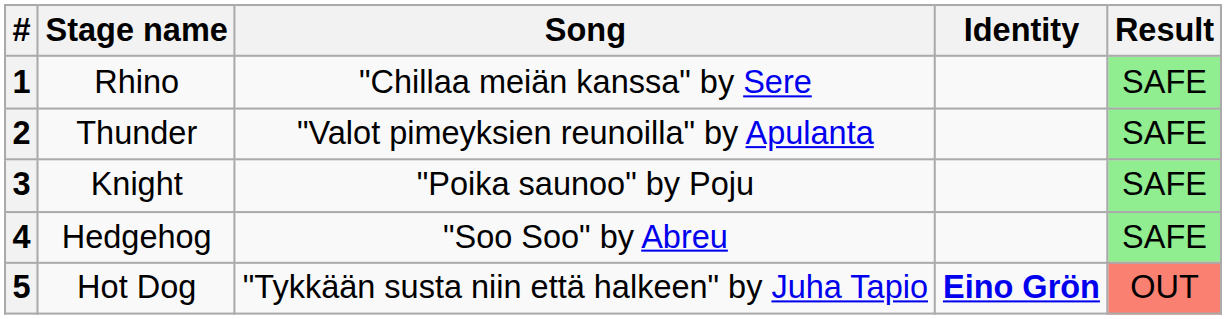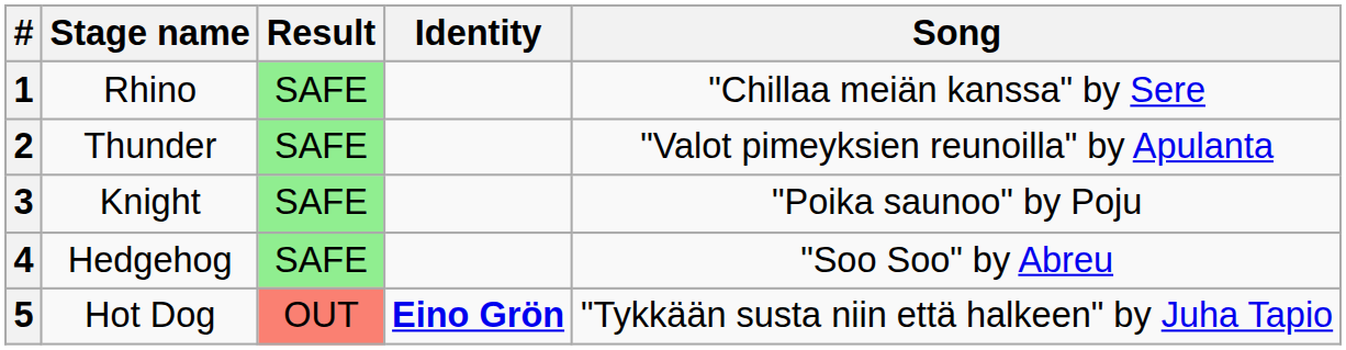 <table class="wikitable plainrowheaders" style="text-align: center;">
 <tr>
 <th>#</th>
 <th>Stage name</th>
+<th>Result</th>
+<th>Identity</th>
 <th>Song</th>
-<th>Identity</th>
-<th>Result</th>
 </tr>
 <tr>
 <th>1</th>
 <td>Rhino</td>
+<td bgcolor="lightgreen">SAFE</td>
+<td></td>
 <td>"Chillaa meiän kanssa" by <a href='#'>Sere</a></td>
-<td></td>
-<td bgcolor="lightgreen">SAFE</td>
 </tr>
 <tr>
 <th>2</th>
 <td>Thunder</td>
+<td bgcolor="lightgreen">SAFE</td>
+<td></td>
 <td>"Valot pimeyksien reunoilla" by <a href='#'>Apulanta</a></td>
-<td></td>
-<td bgcolor="lightgreen">SAFE</td>
 </tr>
 <tr>
 <th>3</th>
 <td>Knight</td>
+<td bgcolor="lightgreen">SAFE</td>
+<td></td>
 <td>"Poika saunoo" by Poju</td>
-<td></td>
-<td bgcolor="lightgreen">SAFE</td>
 </tr>
 <tr>
 <th>4</th>
 <td>Hedgehog</td>
+<td bgcolor="lightgreen">SAFE</td>
+<td></td>
 <td>"Soo Soo" by <a href='#'>Abreu</a></td>
-<td></td>
-<td bgcolor="lightgreen">SAFE</td>
 </tr>
 <tr>
 <th>5</th>
 <td>Hot Dog</td>
+<td bgcolor=salmon>OUT</td>
+<td><strong><a href='#'>Eino Grön</a></strong></td>
 <td>"Tykkään susta niin että halkeen" by <a href='#'>Juha Tapio</a></td>
-<td><strong><a href='#'>Eino Grön</a></strong></td>
-<td bgcolor=salmon>OUT</td>
 </tr>
 </table>
